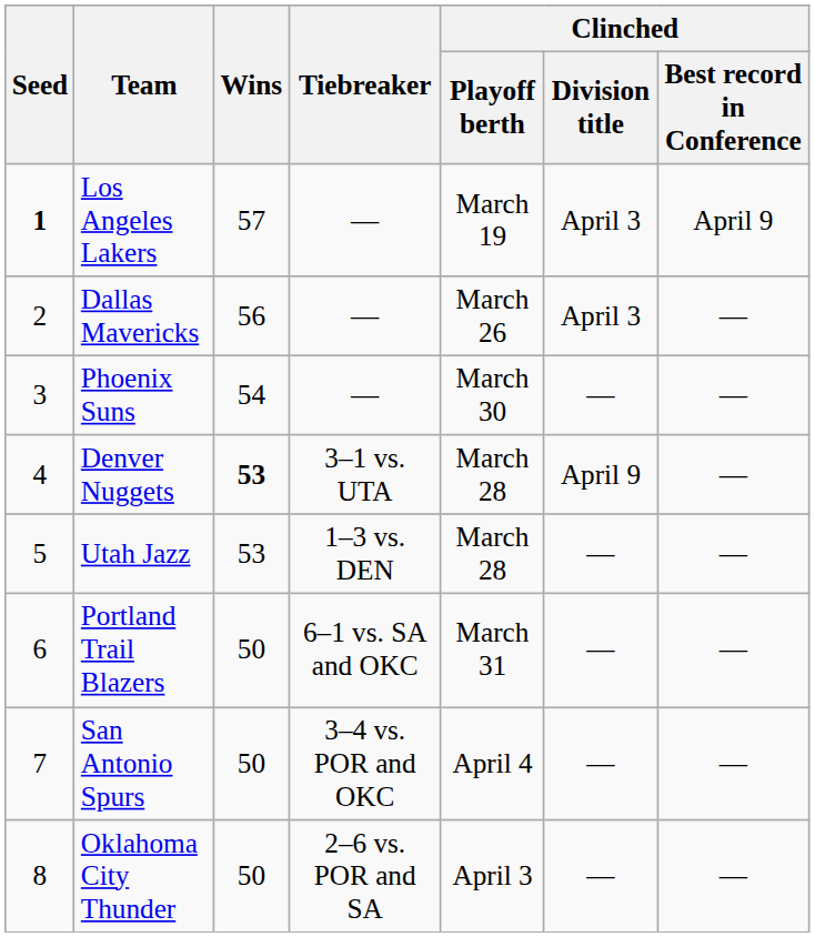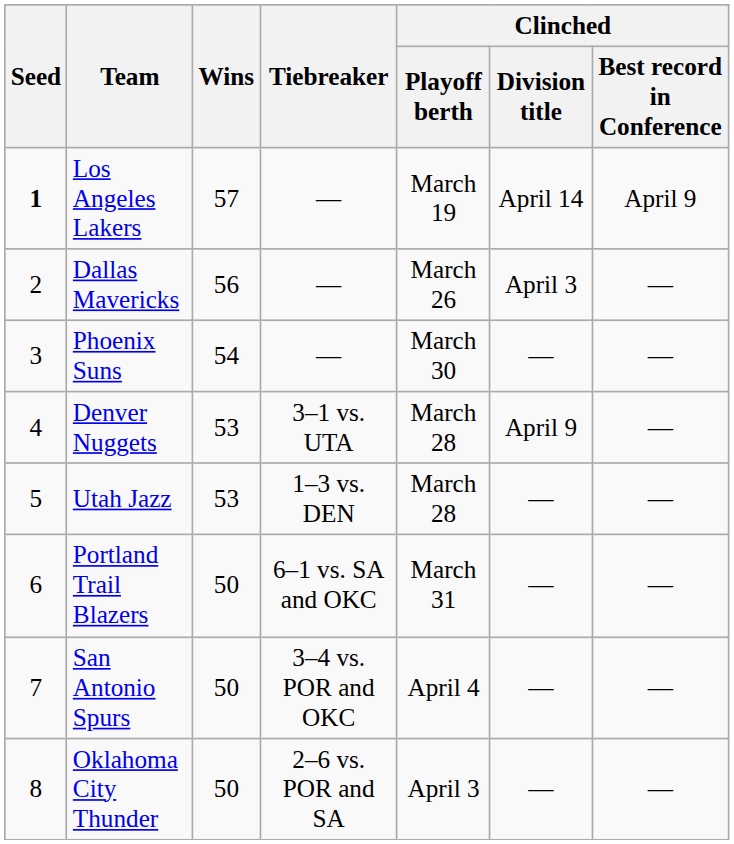 <table class=wikitable style="font-size:95%; text-align:center;" width=70%>
 <tr>
 <th rowspan=2>Seed</th>
 <th rowspan=2>Team</th>
 <th rowspan=2>Wins</th>
 <th rowspan=2>Tiebreaker</th>
 <th colspan=3>Clinched</th>
 </tr>
 <tr>
 <th>Playoff berth</th>
 <th>Division title</th>
 <th>Best record<br> in Conference</th>
 </tr>
 <tr>
 <td><strong>1</strong></td>
 <td align=left><a href='#'>Los Angeles Lakers</a></td>
 <td>57</td>
 <td>—</td>
 <td>March 19</td>
-<td>April 3</td>
+<td>April 14</td>
 <td>April 9</td>
 </tr>
 <tr |>
 <td>2</td>
 <td align=left><a href='#'>Dallas Mavericks</a></td>
 <td>56</td>
 <td>—</td>
 <td>March 26</td>
 <td>April 3</td>
 <td>—</td>
 </tr>
 <tr>
 <td>3</td>
 <td align=left><a href='#'>Phoenix Suns</a></td>
 <td>54</td>
 <td>—</td>
 <td>March 30</td>
 <td>—</td>
 <td>—</td>
 </tr>
 <tr>
 <td>4</td>
 <td align=left><a href='#'>Denver Nuggets</a></td>
-<td><strong>53</strong></td>
+<td>53</td>
 <td>3–1 vs. UTA</td>
 <td>March 28</td>
 <td>April 9</td>
 <td>—</td>
 </tr>
 <tr>
 <td>5</td>
 <td align=left><a href='#'>Utah Jazz</a></td>
 <td>53</td>
 <td>1–3 vs. DEN</td>
 <td>March 28</td>
 <td>—</td>
 <td>—</td>
 </tr>
 <tr>
 <td>6</td>
 <td align=left><a href='#'>Portland Trail Blazers</a></td>
 <td>50</td>
 <td>6–1 vs. SA and OKC</td>
 <td>March 31</td>
 <td>—</td>
 <td>—</td>
 </tr>
 <tr>
 <td>7</td>
 <td align=left><a href='#'>San Antonio Spurs</a></td>
 <td>50</td>
 <td>3–4 vs. POR and OKC</td>
 <td>April 4</td>
 <td>—</td>
 <td>—</td>
 </tr>
 <tr>
 <td>8</td>
 <td align=left><a href='#'>Oklahoma City Thunder</a></td>
 <td>50</td>
 <td>2–6 vs. POR and SA</td>
 <td>April 3</td>
 <td>—</td>
 <td>—</td>
 </tr>
 </table>
